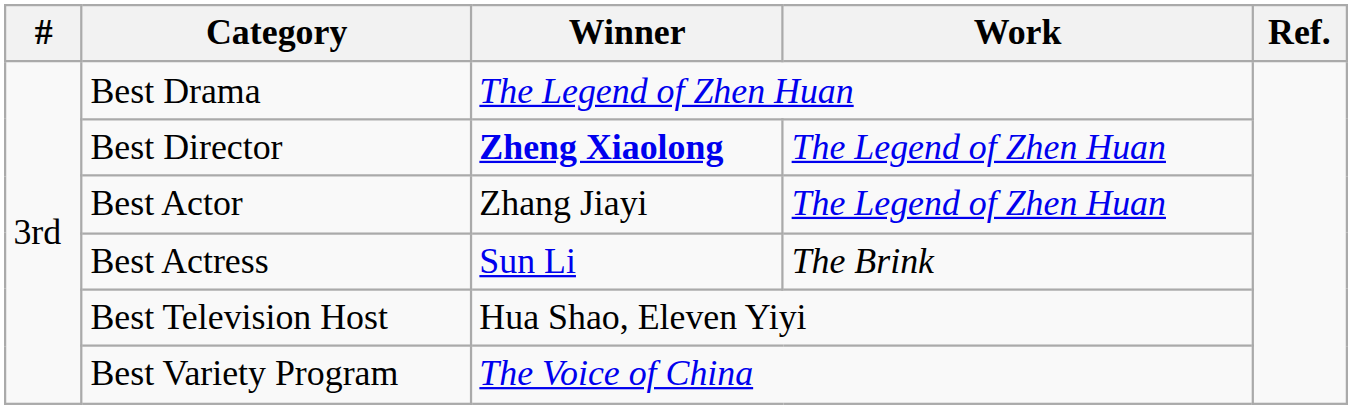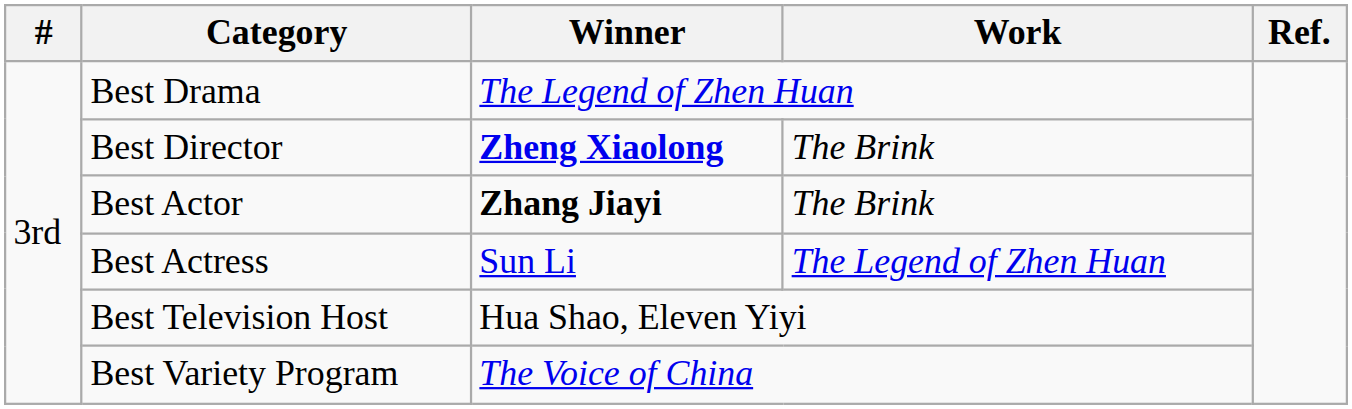 <table class="wikitable" style="width:600px">
 <tr>
 <th>#</th>
 <th>Category</th>
 <th>Winner</th>
 <th>Work</th>
 <th>Ref.</th>
 </tr>
 <tr>
 <td rowspan=6>3rd</td>
 <td>Best Drama</td>
 <td colspan=2><em><a href='#'>The Legend of Zhen Huan</a></em></td>
 <td rowspan=6></td>
 </tr>
 <tr>
 <td>Best Director</td>
 <td><strong><a href='#'>Zheng Xiaolong</a></strong></td>
-<td><em><a href='#'>The Legend of Zhen Huan</a></em></td>
+<td><em>The Brink</em></td>
 </tr>
 <tr>
 <td>Best Actor</td>
-<td>Zhang Jiayi</td>
-<td><em><a href='#'>The Legend of Zhen Huan</a></em></td>
+<td><strong>Zhang Jiayi</strong></td>
+<td><em>The Brink</em></td>
 </tr>
 <tr>
 <td>Best Actress</td>
 <td><a href='#'>Sun Li</a></td>
-<td><em>The Brink</em></td>
+<td><em><a href='#'>The Legend of Zhen Huan</a></em></td>
 </tr>
 <tr>
 <td>Best Television Host</td>
 <td colspan=2>Hua Shao, Eleven Yiyi</td>
 </tr>
 <tr>
 <td>Best Variety Program</td>
 <td colspan=2><em><a href='#'>The Voice of China</a></em></td>
 </tr>
 </table>
